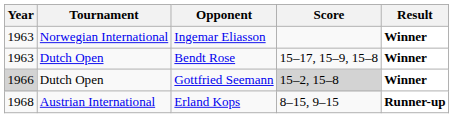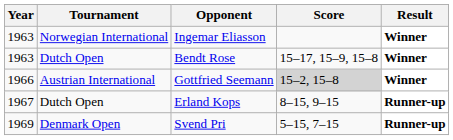 <table class="sortable wikitable" style="font-size: 90%;">
 <tr>
 <th>Year</th>
 <th>Tournament</th>
 <th>Opponent</th>
 <th>Score</th>
 <th>Result</th>
 </tr>
 <tr>
 <td align="center">1963</td>
 <td align="left"><a href='#'>Norwegian International</a></td>
 <td align="left"> <a href='#'>Ingemar Eliasson</a></td>
 <td align="left"></td>
 <td style="text-align:left; background: white"> <strong>Winner</strong></td>
 </tr>
 <tr>
 <td align="center">1963</td>
 <td align="left"><a href='#'>Dutch Open</a></td>
 <td align="left"> <a href='#'>Bendt Rose</a></td>
 <td align="left">15–17, 15–9, 15–8</td>
 <td style="text-align:left; background: white"> <strong>Winner</strong></td>
 </tr>
 <tr>
-<td align="center" style="background: lightgrey;">1966</td>
-<td align="left">Dutch Open</td>
+<td align="center">1966</td>
+<td align="left"><a href='#'>Austrian International</a></td>
 <td align="left"> <a href='#'>Gottfried Seemann</a></td>
 <td align="left" style="background: lightgrey;">15–2, 15–8</td>
 <td style="text-align:left; background: white"> <strong>Winner</strong></td>
 </tr>
 <tr>
-<td align="center">1968</td>
-<td align="left"><a href='#'>Austrian International</a></td>
+<td align="center">1967</td>
+<td align="left">Dutch Open</td>
 <td align="left"> <a href='#'>Erland Kops</a></td>
 <td align="left">8–15, 9–15</td>
 <td style="text-align:left; background: white"> <strong>Runner-up</strong></td>
 </tr>
+<tr>
+<td align="center">1969</td>
+<td align="left"><a href='#'>Denmark Open</a></td>
+<td align="left"> <a href='#'>Svend Pri</a></td>
+<td align="left">5–15, 7–15</td>
+<td style="text-align:left; background: white"> <strong>Runner-up</strong></td>
+</tr>
 </table>
